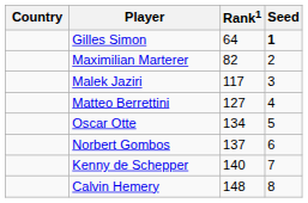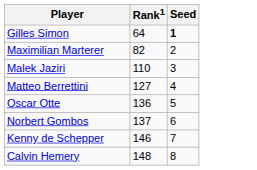 <table class="sortable wikitable">
 <tr>
-<th width="70">Country</th>
 <th width="175">Player</th>
 <th>Rank<sup>1</sup></th>
 <th>Seed</th>
 </tr>
 <tr>
-<td></td>
 <td><a href='#'>Gilles Simon</a></td>
 <td>64</td>
 <td><strong>1</strong></td>
 </tr>
 <tr>
-<td></td>
 <td><a href='#'>Maximilian Marterer</a></td>
 <td>82</td>
 <td>2</td>
 </tr>
 <tr>
-<td></td>
 <td><a href='#'>Malek Jaziri</a></td>
-<td>117</td>
+<td>110</td>
 <td>3</td>
 </tr>
 <tr>
-<td></td>
 <td><a href='#'>Matteo Berrettini</a></td>
 <td>127</td>
 <td>4</td>
 </tr>
 <tr>
-<td></td>
 <td><a href='#'>Oscar Otte</a></td>
-<td>134</td>
+<td>136</td>
 <td>5</td>
 </tr>
 <tr>
-<td></td>
 <td><a href='#'>Norbert Gombos</a></td>
 <td>137</td>
 <td>6</td>
 </tr>
 <tr>
-<td></td>
 <td><a href='#'>Kenny de Schepper</a></td>
-<td>140</td>
+<td>146</td>
 <td>7</td>
 </tr>
 <tr>
-<td></td>
 <td><a href='#'>Calvin Hemery</a></td>
 <td>148</td>
 <td>8</td>
 </tr>
 </table>
